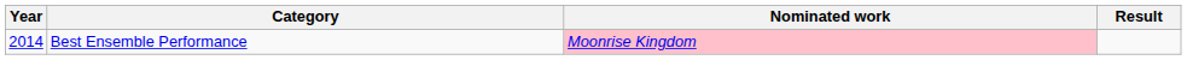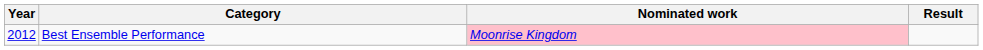 <table class=wikitable>
 <tr>
 <th scope="col" style="width:1em;">Year</th>
 <th scope="col" style="width:33em;">Category</th>
 <th scope="col" style="width:34em;">Nominated work</th>
 <th scope="col" style="width:5em;">Result</th>
 </tr>
 <tr>
-<td><a href='#'>2014</a></td>
+<td><a href='#'>2012</a></td>
 <td><a href='#'>Best Ensemble Performance</a></td>
 <td style="background: pink;"><em><a href='#'>Moonrise Kingdom</a></em></td>
 <td></td>
 </tr>
 </table>
